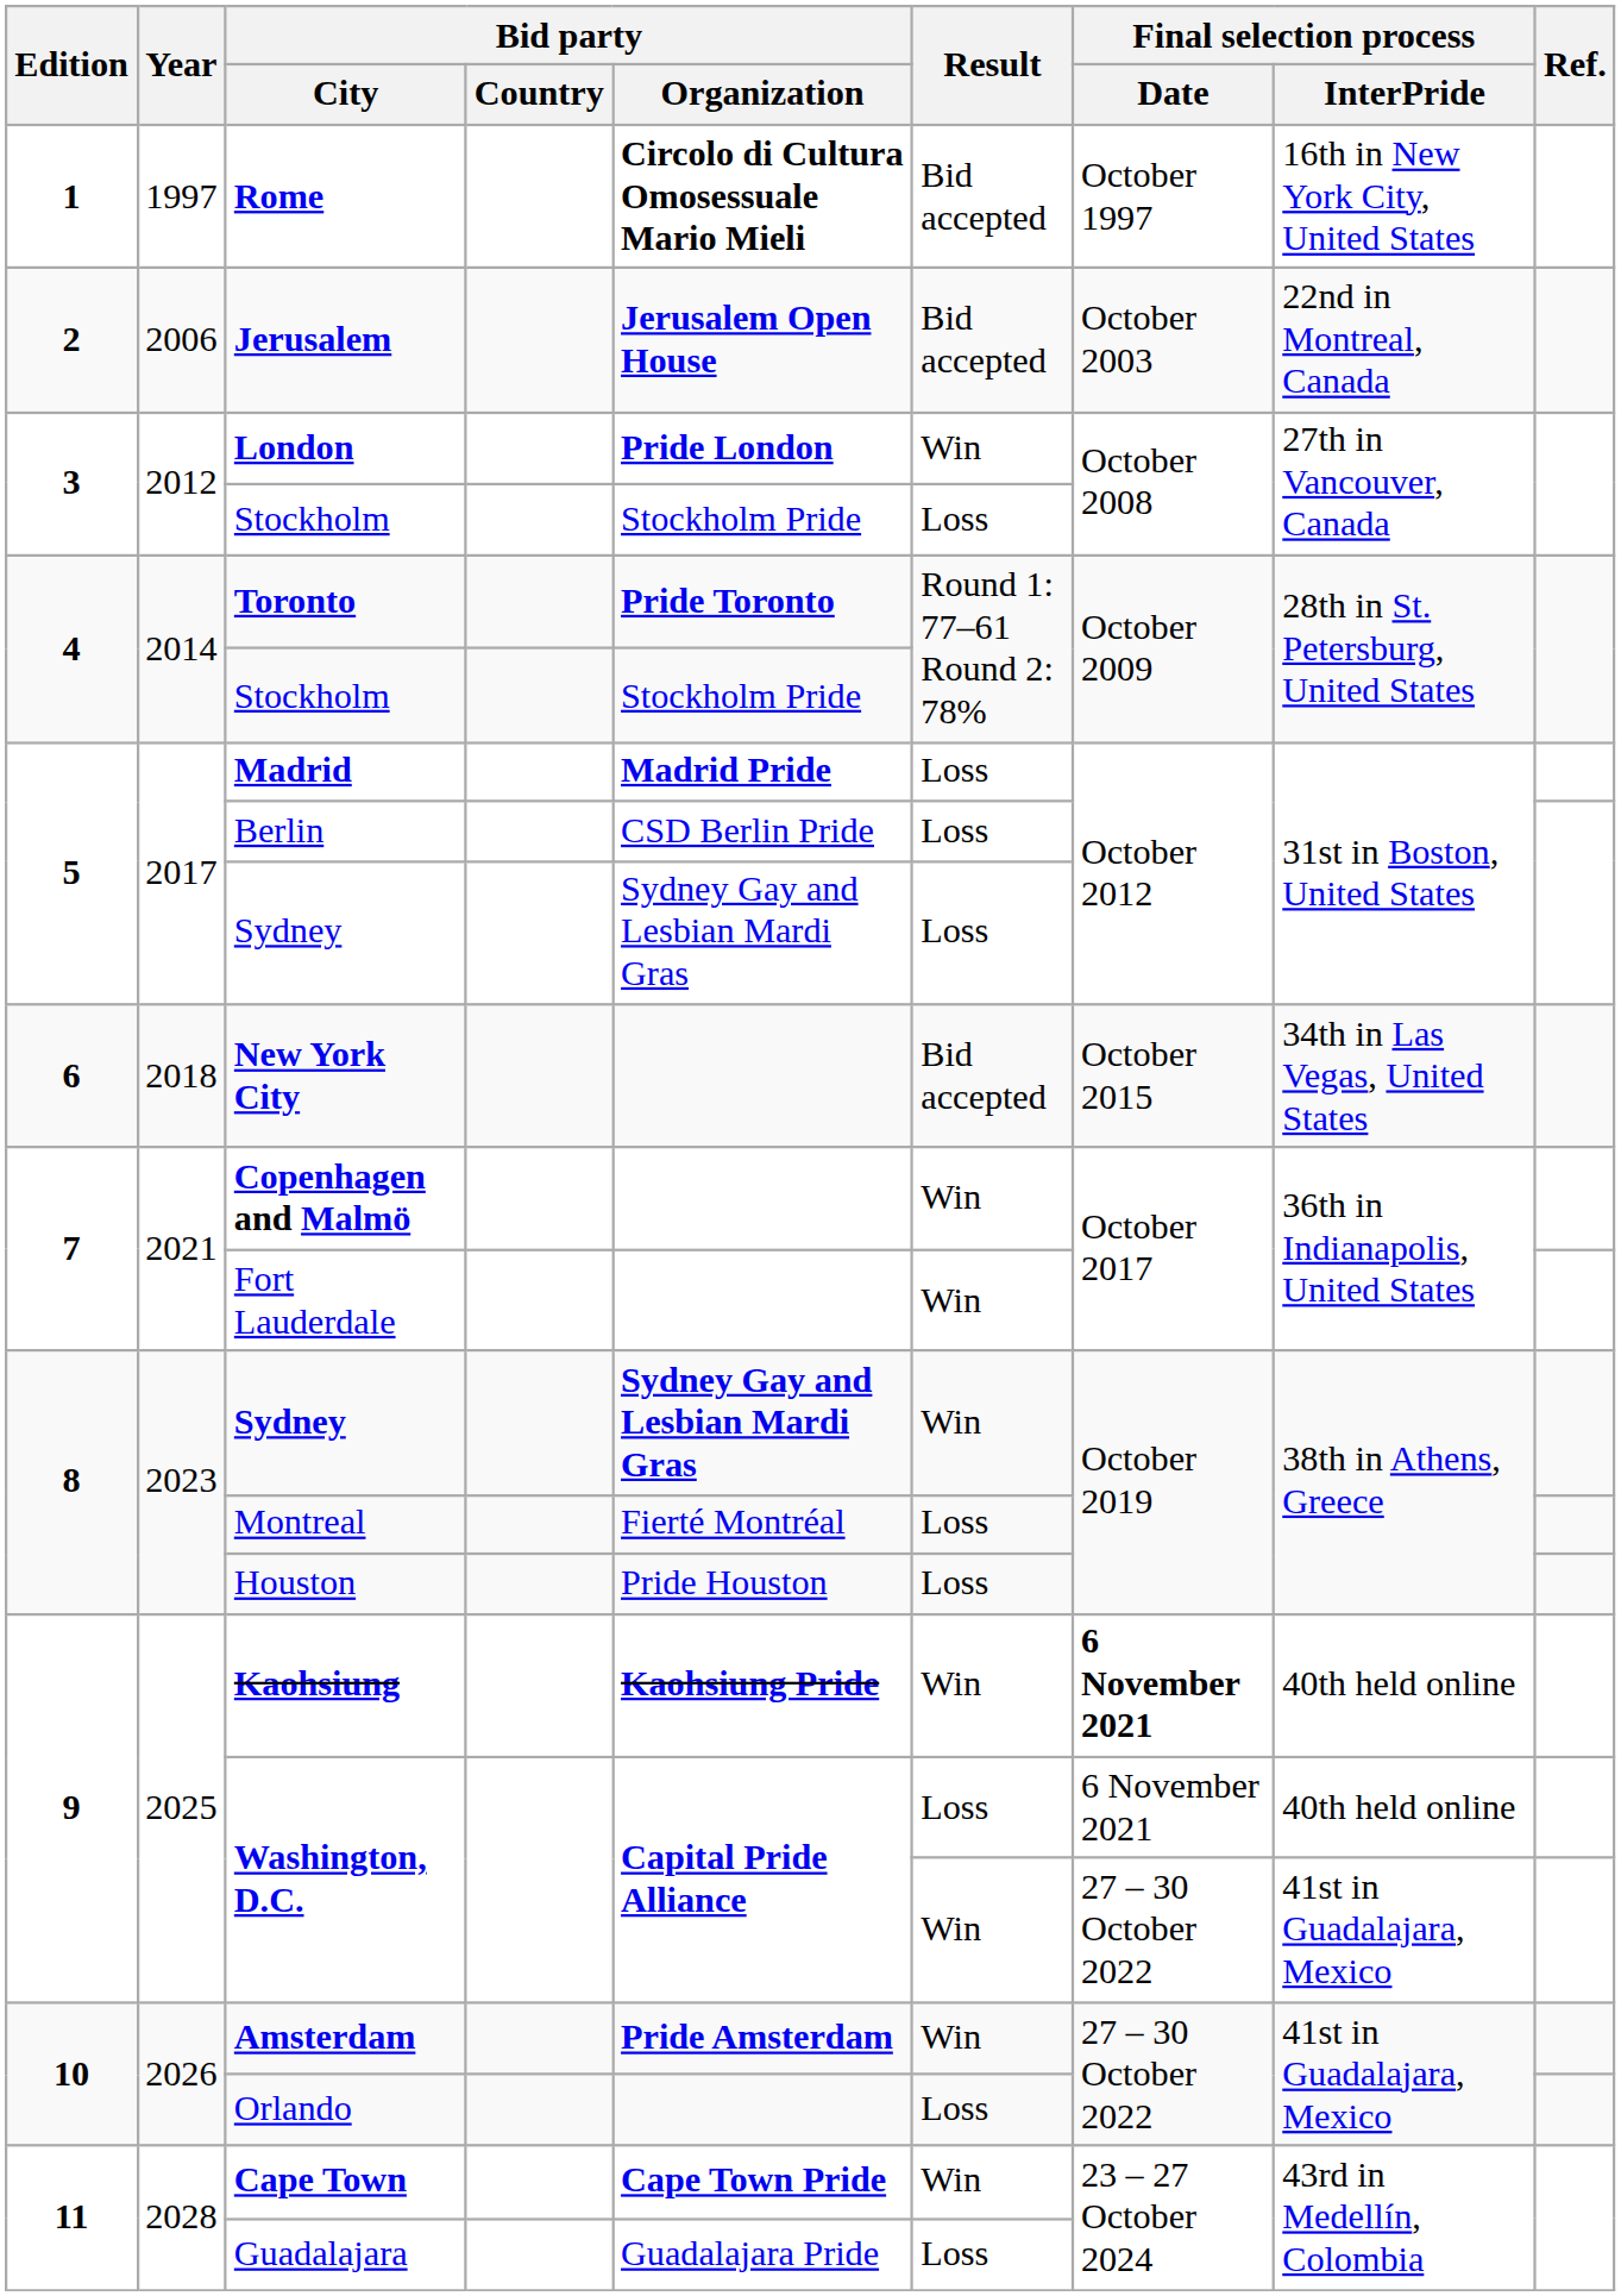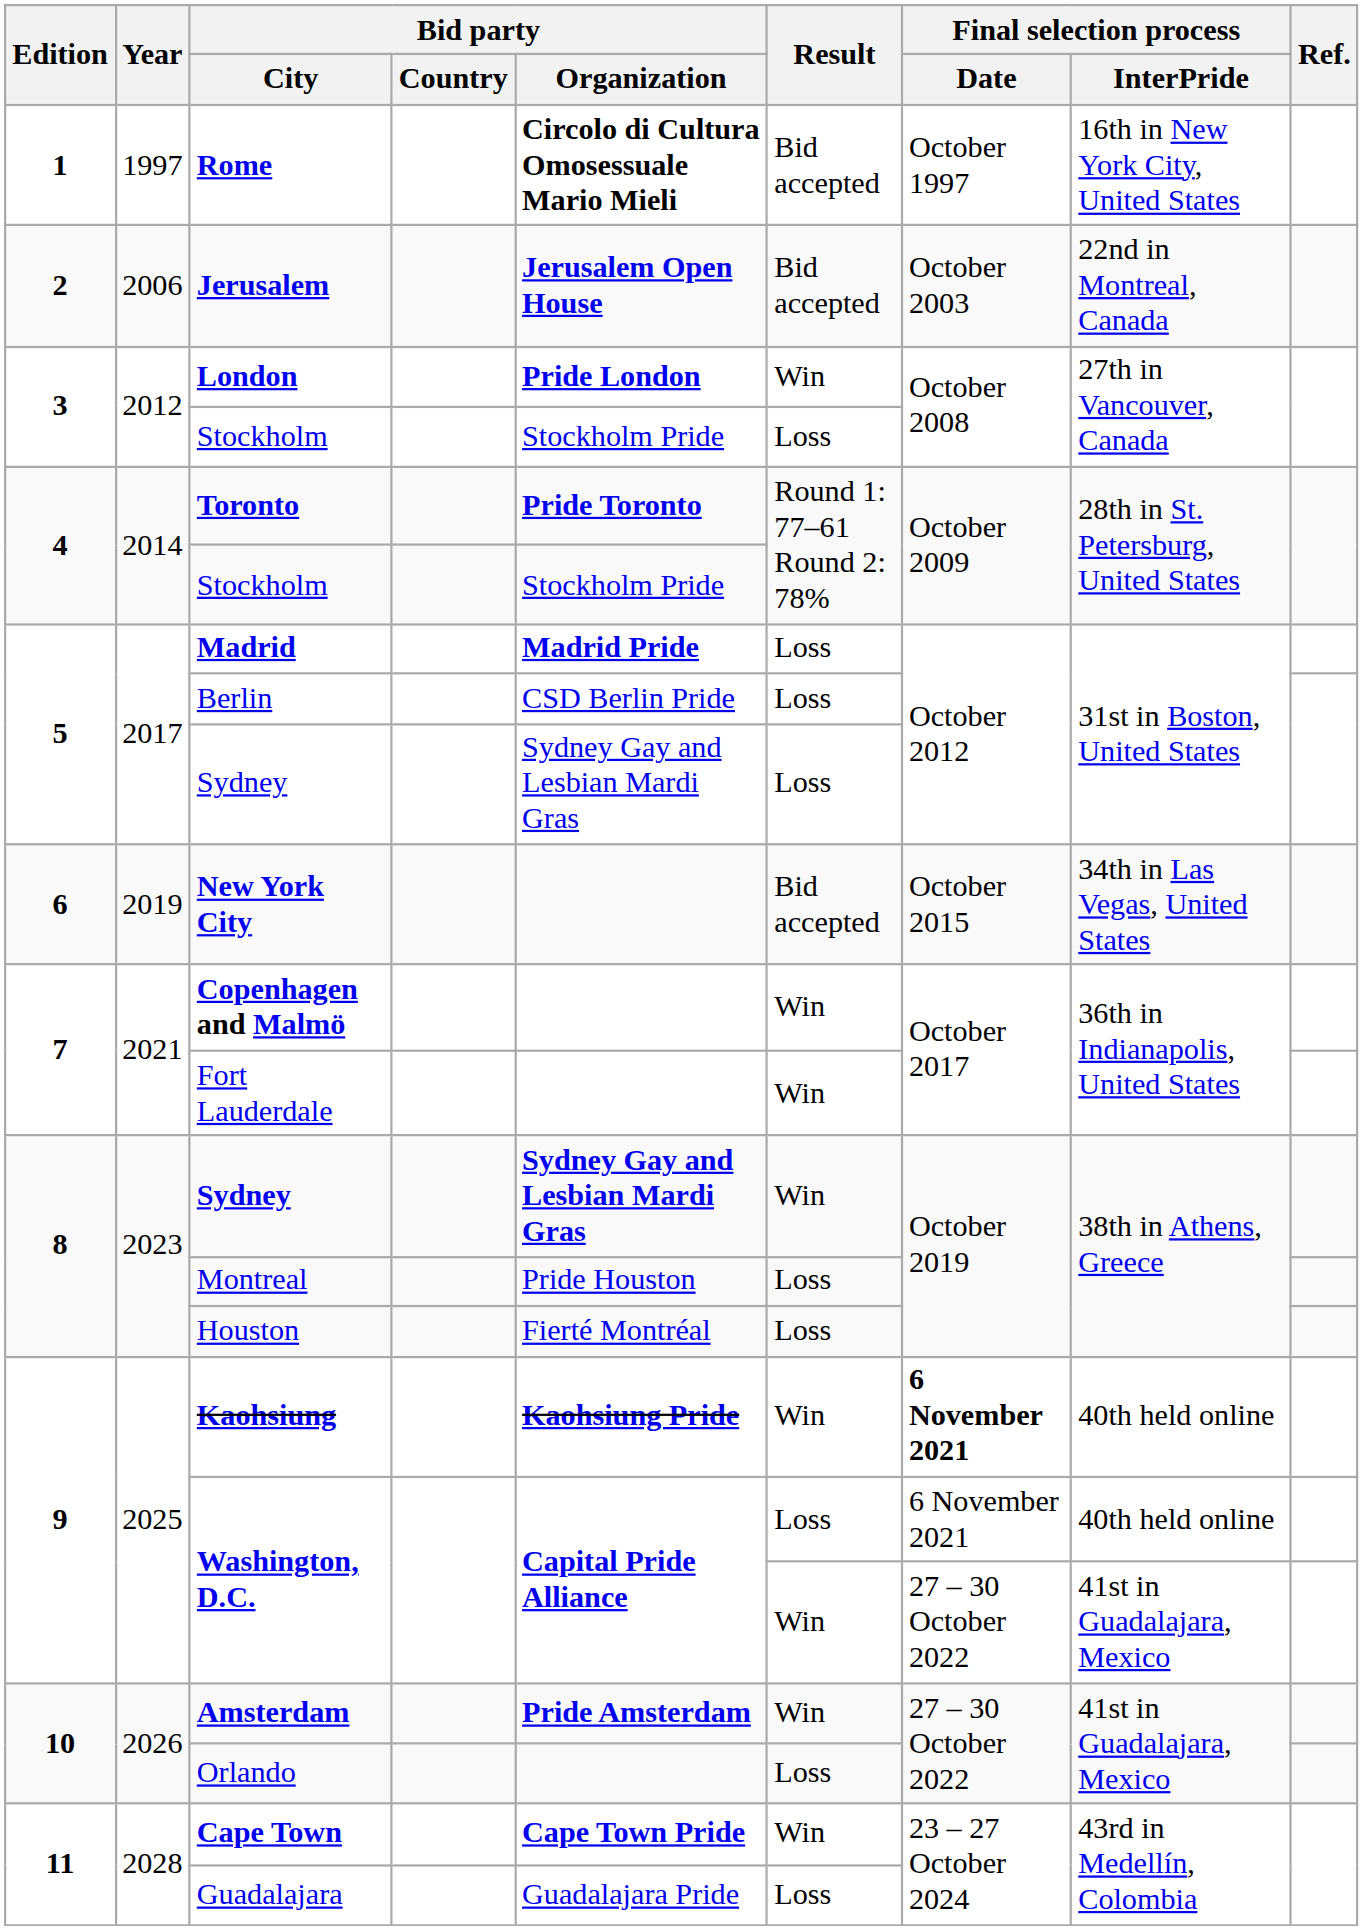 <table class="wikitable sortable" style="font-size:85%">
 <tr>
 <th class="unsortable" rowspan="2">Edition</th>
 <th class="unsortable" rowspan="2">Year</th>
 <th class="unsortable" colspan="3">Bid party</th>
 <th class="unsortable" rowspan="2">Result</th>
 <th colspan=2>Final selection process</th>
 <th class="unsortable" rowspan="2">Ref.</th>
 </tr>
 <tr>
 <th>City</th>
 <th>Country</th>
 <th>Organization</th>
 <th>Date</th>
 <th>InterPride </th>
 </tr>
 <tr bgcolor=white>
 <td align=center><strong>1</strong></td>
 <td align=center>1997</td>
 <td><strong><a href='#'>Rome</a></strong></td>
 <td><strong></strong></td>
 <td><strong>Circolo di Cultura Omosessuale Mario Mieli</strong></td>
 <td>Bid accepted </td>
 <td>October 1997</td>
 <td>16th in <a href='#'>New York City</a>, <a href='#'>United States</a></td>
 <td></td>
 </tr>
 <tr>
 <td align=center><strong>2</strong></td>
 <td align=center>2006</td>
 <td><strong><a href='#'>Jerusalem</a></strong></td>
 <td><strong></strong></td>
 <td><strong><a href='#'>Jerusalem Open House</a></strong></td>
 <td>Bid accepted </td>
 <td>October 2003</td>
 <td>22nd in <a href='#'>Montreal</a>, <a href='#'>Canada</a></td>
 <td></td>
 </tr>
 <tr bgcolor=white>
 <td rowspan=2 align=center><strong>3</strong></td>
 <td rowspan=2 align=center>2012</td>
 <td><strong><a href='#'>London</a></strong></td>
 <td><strong></strong></td>
 <td><strong><a href='#'>Pride London</a></strong></td>
 <td>Win </td>
 <td rowspan=2>October 2008</td>
 <td rowspan=2>27th in <a href='#'>Vancouver</a>, <a href='#'>Canada</a></td>
 <td rowspan=2></td>
 </tr>
 <tr bgcolor=white>
 <td><a href='#'>Stockholm</a></td>
 <td></td>
 <td><a href='#'>Stockholm Pride</a></td>
 <td>Loss</td>
 </tr>
 <tr>
 <td rowspan=2 align=center><strong>4</strong></td>
 <td rowspan=2 align=center>2014</td>
 <td><strong><a href='#'>Toronto</a></strong></td>
 <td><strong></strong></td>
 <td><strong><a href='#'>Pride Toronto</a></strong></td>
 <td rowspan=2>Round 1: 77–61  <br> Round 2: 78% </td>
 <td rowspan=2>October 2009</td>
 <td rowspan=2>28th in <a href='#'>St. Petersburg</a>, <a href='#'>United States</a></td>
 <td rowspan=2></td>
 </tr>
 <tr>
 <td><a href='#'>Stockholm</a></td>
 <td></td>
 <td><a href='#'>Stockholm Pride</a></td>
 </tr>
 <tr bgcolor=white>
 <td rowspan=3 align=center><strong>5</strong></td>
 <td rowspan=3 align=center>2017</td>
 <td><strong><a href='#'>Madrid</a></strong></td>
 <td><strong></strong></td>
 <td><strong><a href='#'>Madrid Pride</a></strong></td>
 <td>Loss </td>
 <td rowspan=3>October 2012</td>
 <td rowspan=3>31st in <a href='#'>Boston</a>, <a href='#'>United States</a></td>
 <td></td>
 </tr>
 <tr bgcolor=white>
 <td><a href='#'>Berlin</a></td>
 <td></td>
 <td><a href='#'>CSD Berlin Pride</a></td>
 <td>Loss </td>
 <td rowspan="2"></td>
 </tr>
 <tr bgcolor=white>
 <td><a href='#'>Sydney</a></td>
 <td></td>
 <td><a href='#'>Sydney Gay and Lesbian Mardi Gras</a></td>
 <td>Loss </td>
 </tr>
 <tr>
 <td align=center><strong>6</strong></td>
-<td align=center>2018</td>
+<td align=center>2019</td>
 <td><strong><a href='#'>New York City</a></strong></td>
 <td><strong></strong></td>
 <td></td>
 <td>Bid accepted </td>
 <td>October 2015</td>
 <td>34th in <a href='#'>Las Vegas</a>, <a href='#'>United States</a></td>
 <td></td>
 </tr>
 <tr bgcolor=white>
 <td rowspan=2 align=center><strong>7</strong></td>
 <td rowspan=2 align=center>2021</td>
 <td><strong><a href='#'>Copenhagen</a> and <a href='#'>Malmö</a></strong></td>
 <td><strong><br></strong></td>
 <td></td>
 <td>Win </td>
 <td rowspan=2>October 2017</td>
 <td rowspan=2>36th in <a href='#'>Indianapolis</a>, <a href='#'>United States</a></td>
 <td></td>
 </tr>
 <tr bgcolor=white>
 <td><a href='#'>Fort Lauderdale</a></td>
 <td></td>
 <td></td>
 <td>Win </td>
 <td></td>
 </tr>
 <tr>
 <td rowspan=3 align=center><strong>8</strong></td>
 <td rowspan=3 align=center>2023</td>
 <td><strong><a href='#'>Sydney</a></strong></td>
 <td><strong></strong></td>
 <td><strong><a href='#'>Sydney Gay and Lesbian Mardi Gras</a></strong></td>
 <td>Win </td>
 <td rowspan=3>October 2019</td>
 <td rowspan=3>38th in <a href='#'>Athens</a>, <a href='#'>Greece</a></td>
 <td></td>
 </tr>
 <tr>
 <td><a href='#'>Montreal</a></td>
 <td></td>
-<td><a href='#'>Fierté Montréal</a></td>
+<td><a href='#'>Pride Houston</a></td>
 <td>Loss </td>
 <td></td>
 </tr>
 <tr>
 <td><a href='#'>Houston</a></td>
 <td></td>
-<td><a href='#'>Pride Houston</a></td>
+<td><a href='#'>Fierté Montréal</a></td>
 <td>Loss </td>
 <td></td>
 </tr>
 <tr bgcolor=white>
 <td rowspan=3 align=center><strong>9</strong></td>
 <td rowspan=3 align=center>2025</td>
 <td><s><strong><a href='#'>Kaohsiung</a></strong></s></td>
 <td><s><strong></strong> </s></td>
 <td><s><strong><a href='#'>Kaohsiung Pride</a></strong></s></td>
 <td>Win </td>
 <td><strong>6 November 2021</strong></td>
 <td>40th held online</td>
 <td></td>
 </tr>
 <tr bgcolor=white>
 <td rowspan=2><strong><a href='#'>Washington, D.C.</a></strong></td>
 <td rowspan=2><strong></strong></td>
 <td rowspan=2><strong><a href='#'>Capital Pride Alliance</a></strong></td>
 <td>Loss </td>
 <td>6 November 2021 </td>
 <td>40th held online </td>
 <td></td>
 </tr>
 <tr bgcolor=white>
 <td>Win </td>
 <td>27 – 30 October 2022 </td>
 <td>41st in <a href='#'>Guadalajara</a>, <a href='#'>Mexico</a> </td>
 <td></td>
 </tr>
 <tr>
 <td rowspan=2 align=center><strong>10</strong></td>
 <td rowspan=2 align=center>2026</td>
 <td><strong><a href='#'>Amsterdam</a></strong></td>
 <td><strong></strong></td>
 <td><strong><a href='#'>Pride Amsterdam</a> </strong></td>
 <td>Win </td>
 <td rowspan=2>27 – 30 October 2022</td>
 <td rowspan=2>41st in <a href='#'>Guadalajara</a>, <a href='#'>Mexico</a></td>
 <td></td>
 </tr>
 <tr>
 <td><a href='#'>Orlando</a></td>
 <td></td>
 <td></td>
 <td>Loss </td>
 <td></td>
 </tr>
 <tr bgcolor=white>
 <td rowspan=2 align=center><strong>11</strong></td>
 <td rowspan=2 align=center>2028</td>
 <td><strong><a href='#'>Cape Town</a></strong></td>
 <td><strong></strong></td>
 <td><strong><a href='#'>Cape Town Pride</a> </strong></td>
 <td>Win </td>
 <td rowspan=2>23 – 27 October 2024</td>
 <td rowspan=2>43rd in <a href='#'>Medellín</a>, <a href='#'>Colombia</a></td>
 <td rowspan=2></td>
 </tr>
 <tr bgcolor=white>
 <td><a href='#'>Guadalajara</a></td>
 <td></td>
 <td><a href='#'>Guadalajara Pride</a></td>
 <td>Loss </td>
 </tr>
 </table>
